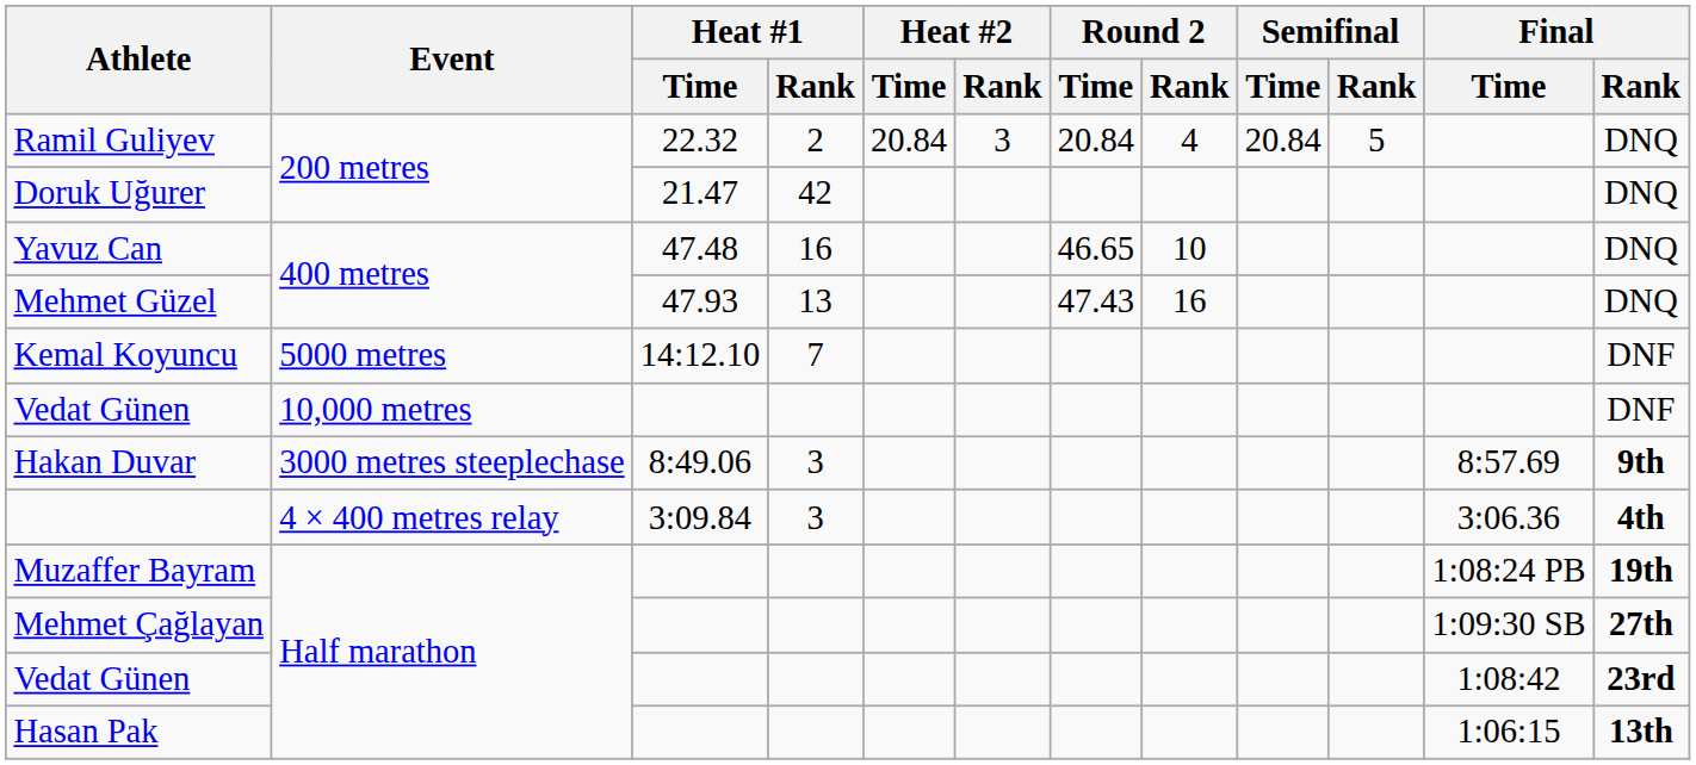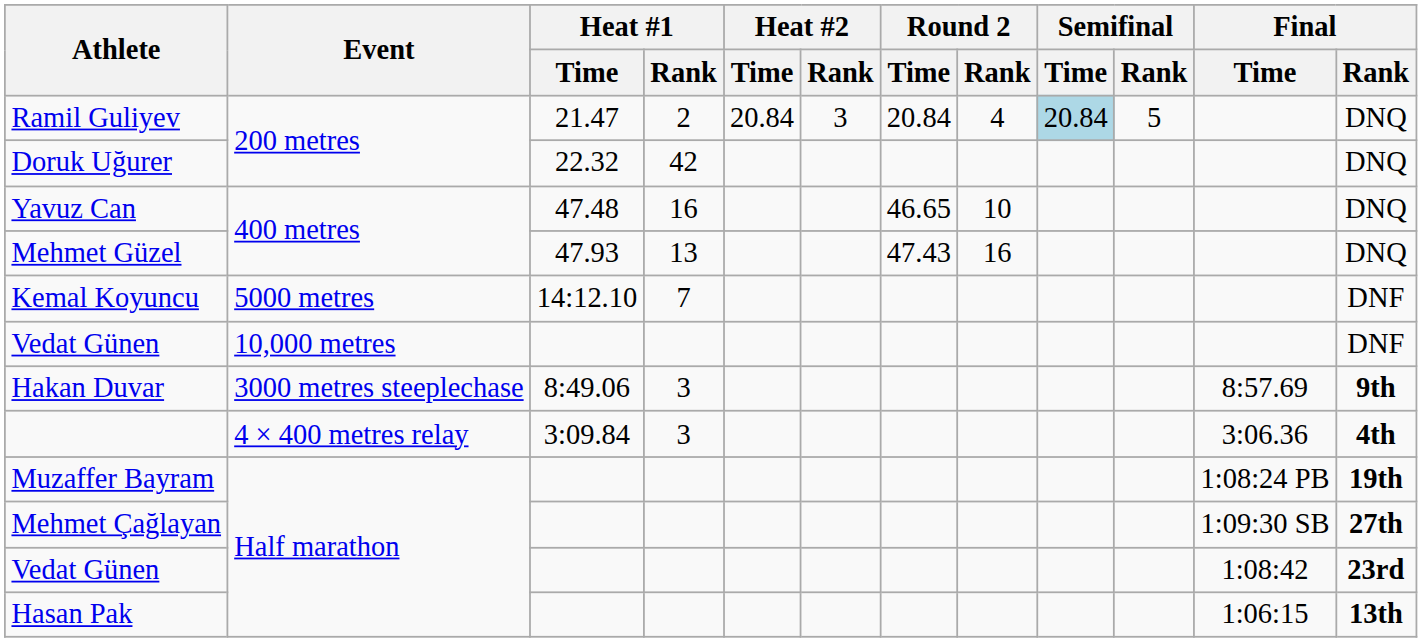 <table class=wikitable>
 <tr>
 <th rowspan="2">Athlete</th>
 <th rowspan="2">Event</th>
 <th colspan="2">Heat #1</th>
 <th colspan="2">Heat #2</th>
 <th colspan="2">Round 2</th>
 <th colspan="2">Semifinal</th>
 <th colspan="2">Final</th>
 </tr>
 <tr>
 <th>Time</th>
 <th>Rank</th>
 <th>Time</th>
 <th>Rank</th>
 <th>Time</th>
 <th>Rank</th>
 <th>Time</th>
 <th>Rank</th>
 <th>Time</th>
 <th>Rank</th>
 </tr>
 <tr align=center>
 <td align=left><a href='#'>Ramil Guliyev</a></td>
 <td rowspan=2 align=left><a href='#'>200 metres</a></td>
-<td>22.32</td>
+<td>21.47</td>
 <td>2</td>
 <td>20.84</td>
 <td>3</td>
 <td>20.84</td>
 <td>4</td>
-<td>20.84</td>
+<td style="background: lightblue;">20.84</td>
 <td>5</td>
 <td></td>
 <td>DNQ</td>
 </tr>
 <tr align=center>
 <td align=left><a href='#'>Doruk Uğurer</a></td>
-<td>21.47</td>
+<td>22.32</td>
 <td>42</td>
 <td></td>
 <td></td>
 <td></td>
 <td></td>
 <td></td>
 <td></td>
 <td></td>
 <td>DNQ</td>
 </tr>
 <tr align=center>
 <td align=left><a href='#'>Yavuz Can</a></td>
 <td rowspan=2 align=left><a href='#'>400 metres</a></td>
 <td>47.48</td>
 <td>16</td>
 <td></td>
 <td></td>
 <td>46.65</td>
 <td>10</td>
 <td></td>
 <td></td>
 <td></td>
 <td>DNQ</td>
 </tr>
 <tr align=center>
 <td align=left><a href='#'>Mehmet Güzel</a></td>
 <td>47.93</td>
 <td>13</td>
 <td></td>
 <td></td>
 <td>47.43</td>
 <td>16</td>
 <td></td>
 <td></td>
 <td></td>
 <td>DNQ</td>
 </tr>
 <tr align=center>
 <td align=left><a href='#'>Kemal Koyuncu</a></td>
 <td align=left><a href='#'>5000 metres</a></td>
 <td>14:12.10</td>
 <td>7</td>
 <td></td>
 <td></td>
 <td></td>
 <td></td>
 <td></td>
 <td></td>
 <td></td>
 <td>DNF</td>
 </tr>
 <tr align=center>
 <td align=left><a href='#'>Vedat Günen</a></td>
 <td align=left><a href='#'>10,000 metres</a></td>
 <td></td>
 <td></td>
 <td></td>
 <td></td>
 <td></td>
 <td></td>
 <td></td>
 <td></td>
 <td></td>
 <td>DNF</td>
 </tr>
 <tr align=center>
 <td align=left><a href='#'>Hakan Duvar</a></td>
 <td align=left><a href='#'>3000 metres steeplechase</a></td>
 <td>8:49.06</td>
 <td>3</td>
 <td></td>
 <td></td>
 <td></td>
 <td></td>
 <td></td>
 <td></td>
 <td>8:57.69</td>
 <td><strong>9th</strong></td>
 </tr>
 <tr align=center>
 <td align=left></td>
 <td align=left><a href='#'>4 × 400 metres relay</a></td>
 <td>3:09.84</td>
 <td>3</td>
 <td></td>
 <td></td>
 <td></td>
 <td></td>
 <td></td>
 <td></td>
 <td>3:06.36</td>
 <td><strong>4th</strong></td>
 </tr>
 <tr align=center>
 <td align=left><a href='#'>Muzaffer Bayram</a></td>
 <td rowspan=4 align=left><a href='#'>Half marathon</a></td>
 <td></td>
 <td></td>
 <td></td>
 <td></td>
 <td></td>
 <td></td>
 <td></td>
 <td></td>
 <td>1:08:24 PB</td>
 <td><strong>19th</strong></td>
 </tr>
 <tr align=center>
 <td align=left><a href='#'>Mehmet Çağlayan</a></td>
 <td></td>
 <td></td>
 <td></td>
 <td></td>
 <td></td>
 <td></td>
 <td></td>
 <td></td>
 <td>1:09:30 SB</td>
 <td><strong>27th</strong></td>
 </tr>
 <tr align=center>
 <td align=left><a href='#'>Vedat Günen</a></td>
 <td></td>
 <td></td>
 <td></td>
 <td></td>
 <td></td>
 <td></td>
 <td></td>
 <td></td>
 <td>1:08:42</td>
 <td><strong>23rd</strong></td>
 </tr>
 <tr align=center>
 <td align=left><a href='#'>Hasan Pak</a></td>
 <td></td>
 <td></td>
 <td></td>
 <td></td>
 <td></td>
 <td></td>
 <td></td>
 <td></td>
 <td>1:06:15</td>
 <td><strong>13th</strong></td>
 </tr>
 </table>
